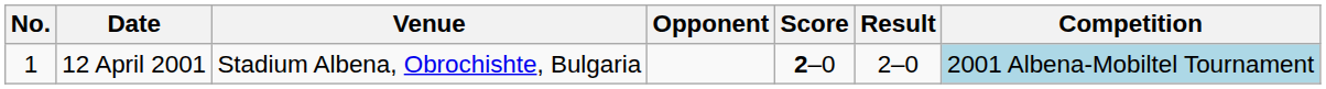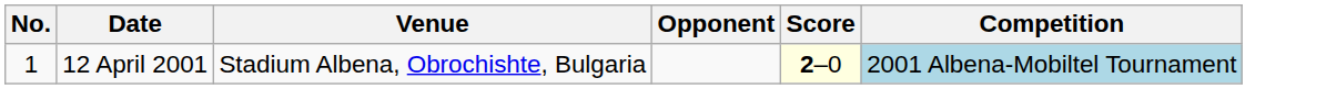 <table class="wikitable plainrowheaders">
 <tr>
 <th>No.</th>
 <th>Date</th>
 <th>Venue</th>
 <th>Opponent</th>
 <th>Score</th>
-<th>Result</th>
 <th>Competition</th>
 </tr>
 <tr>
 <td align="center">1</td>
 <td>12 April 2001</td>
 <td>Stadium Albena, <a href='#'>Obrochishte</a>, Bulgaria</td>
 <td></td>
-<td align="center"><strong>2</strong>–0</td>
-<td align="center">2–0</td>
+<td align="center" style="background: lightyellow;"><strong>2</strong>–0</td>
 <td style="background: lightblue;">2001 Albena-Mobiltel Tournament</td>
 </tr>
 </table>
